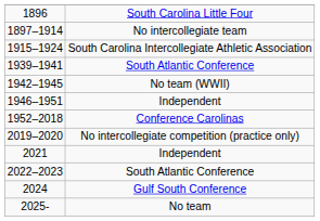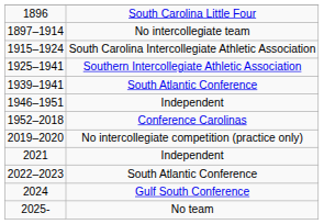 <table class="wikitable sortable" style="text-align:center">
 <tr>
 </tr>
 <tr>
 <td>1896</td>
 <td><a href='#'>South Carolina Little Four</a></td>
 </tr>
 <tr>
 <td>1897–1914</td>
 <td>No intercollegiate team</td>
 </tr>
 <tr>
 <td>1915–1924</td>
 <td>South Carolina Intercollegiate Athletic Association</td>
 </tr>
 <tr>
+<td>1925–1941</td>
+<td><a href='#'>Southern Intercollegiate Athletic Association</a></td>
+</tr>
+<tr>
 <td>1939–1941</td>
 <td><a href='#'>South Atlantic Conference</a></td>
-</tr>
-<tr>
-<td>1942–1945</td>
-<td>No team (WWII)</td>
 </tr>
 <tr>
 <td>1946–1951</td>
 <td>Independent</td>
 </tr>
 <tr>
 <td>1952–2018</td>
 <td><a href='#'>Conference Carolinas</a></td>
 </tr>
 <tr>
 <td>2019–2020</td>
 <td>No intercollegiate competition (practice only)</td>
 </tr>
 <tr>
 <td>2021</td>
 <td>Independent</td>
 </tr>
 <tr>
 <td>2022–2023</td>
 <td>South Atlantic Conference</td>
 </tr>
 <tr>
 <td>2024</td>
 <td><a href='#'>Gulf South Conference</a></td>
 </tr>
 <tr>
 <td>2025-</td>
 <td>No team</td>
 </tr>
 </table>
